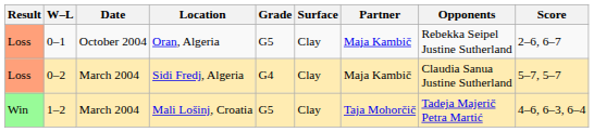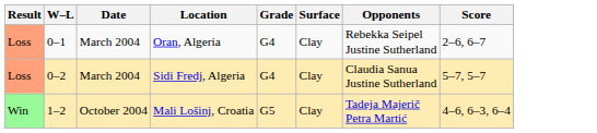 <table class="sortable wikitable" style=font-size:97%>
 <tr>
 <th>Result</th>
 <th>W–L</th>
 <th>Date</th>
 <th>Location</th>
 <th>Grade</th>
 <th>Surface</th>
-<th>Partner</th>
 <th>Opponents</th>
 <th class="unsortable">Score</th>
 </tr>
 <tr>
 <td style="background:#ffa07a;">Loss</td>
 <td>0–1</td>
-<td>October 2004</td>
+<td>March 2004</td>
 <td><a href='#'>Oran</a>, Algeria</td>
-<td>G5</td>
+<td>G4</td>
 <td>Clay</td>
-<td> <a href='#'>Maja Kambič</a></td>
 <td> Rebekka Seipel <br>  Justine Sutherland</td>
 <td>2–6, 6–7</td>
 </tr>
 <tr bgcolor=#ffecb2>
 <td style="background:#ffa07a;">Loss</td>
 <td>0–2</td>
 <td>March 2004</td>
 <td><a href='#'>Sidi Fredj</a>, Algeria</td>
 <td>G4</td>
 <td>Clay</td>
-<td> Maja Kambič</td>
 <td> Claudia Sanua <br>  Justine Sutherland</td>
 <td>5–7, 5–7</td>
 </tr>
 <tr bgcolor=#ffecb2>
 <td bgcolor="98FB98">Win</td>
 <td>1–2</td>
-<td>March 2004</td>
+<td>October 2004</td>
 <td><a href='#'>Mali Lošinj</a>, Croatia</td>
 <td>G5</td>
 <td>Clay</td>
-<td> <a href='#'>Taja Mohorčič</a></td>
 <td> <a href='#'>Tadeja Majerič</a> <br>  <a href='#'>Petra Martić</a></td>
 <td>4–6, 6–3, 6–4</td>
 </tr>
 </table>
